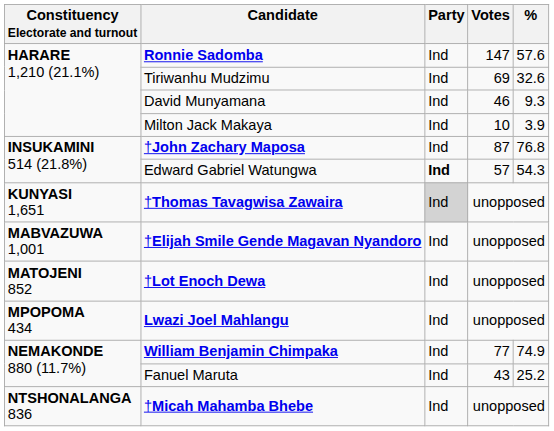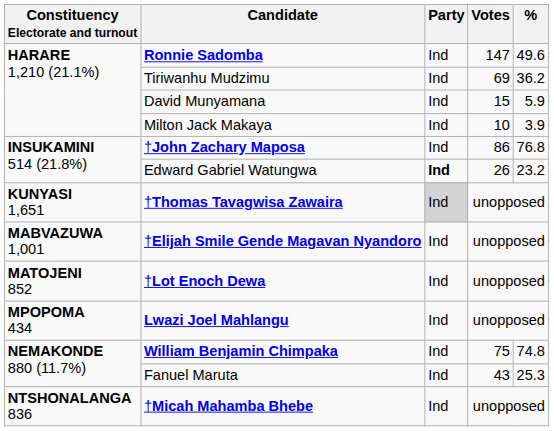 <table class="wikitable">
 <tr>
 <th align="left">Constituency<br><small>Electorate and turnout</small></th>
 <th align="center" valign="top">Candidate</th>
 <th align="center" valign="top">Party</th>
 <th align="center" valign="top">Votes</th>
 <th align="center" valign="top">%</th>
 </tr>
 <tr>
 <td valign="top" rowspan="4"><strong>HARARE</strong><br>1,210 (21.1%)</td>
 <td align="left"><strong><a href='#'>Ronnie Sadomba</a></strong></td>
 <td align="left">Ind</td>
 <td align="right">147</td>
-<td align="right">57.6</td>
+<td align="right">49.6</td>
 </tr>
 <tr>
 <td align="left">Tiriwanhu Mudzimu</td>
 <td align="left">Ind</td>
 <td align="right">69</td>
-<td align="right">32.6</td>
+<td align="right">36.2</td>
 </tr>
 <tr>
 <td align="left">David Munyamana</td>
 <td align="left">Ind</td>
-<td align="right">46</td>
-<td align="right">9.3</td>
+<td align="right">15</td>
+<td align="right">5.9</td>
 </tr>
 <tr>
 <td align="left">Milton Jack Makaya</td>
 <td align="left">Ind</td>
 <td align="right">10</td>
 <td align="right">3.9</td>
 </tr>
 <tr>
 <td valign="top" rowspan="2"><strong>INSUKAMINI</strong><br>514 (21.8%)</td>
 <td align="left"><a href='#'>†</a><strong><a href='#'>John Zachary Maposa</a></strong></td>
 <td align="left">Ind</td>
-<td align="right">87</td>
+<td align="right">86</td>
 <td align="right">76.8</td>
 </tr>
 <tr>
 <td align="left">Edward Gabriel Watungwa</td>
 <td align="left"><strong>Ind</strong></td>
-<td align="right">57</td>
-<td align="right">54.3</td>
+<td align="right">26</td>
+<td align="right">23.2</td>
 </tr>
 <tr>
 <td valign="top"><strong>KUNYASI</strong><br>1,651</td>
 <td align="left"><a href='#'>†</a><strong><a href='#'>Thomas Tavagwisa Zawaira</a></strong></td>
 <td align="left" style="background: lightgrey;">Ind</td>
 <td align="right" colspan=2>unopposed</td>
 </tr>
 <tr>
 <td valign="top"><strong>MABVAZUWA</strong><br>1,001</td>
 <td align="left"><a href='#'>†</a><strong><a href='#'>Elijah Smile Gende Magavan Nyandoro</a></strong></td>
 <td align="left">Ind</td>
 <td align="right" colspan=2>unopposed</td>
 </tr>
 <tr>
 <td valign="top"><strong>MATOJENI</strong><br>852</td>
 <td align="left"><a href='#'>†</a><strong><a href='#'>Lot Enoch Dewa</a></strong></td>
 <td align="left">Ind</td>
 <td align="right" colspan=2>unopposed</td>
 </tr>
 <tr>
 <td valign="top"><strong>MPOPOMA</strong><br>434</td>
 <td align="left"><strong><a href='#'>Lwazi Joel Mahlangu</a></strong></td>
 <td align="left">Ind</td>
 <td align="right" colspan=2>unopposed</td>
 </tr>
 <tr>
 <td valign="top" rowspan="2"><strong>NEMAKONDE</strong><br>880 (11.7%)</td>
 <td align="left"><strong><a href='#'>William Benjamin Chimpaka</a></strong></td>
 <td align="left">Ind</td>
-<td align="right">77</td>
-<td align="right">74.9</td>
+<td align="right">75</td>
+<td align="right">74.8</td>
 </tr>
 <tr>
 <td align="left">Fanuel Maruta</td>
 <td align="left">Ind</td>
 <td align="right">43</td>
-<td align="right">25.2</td>
+<td align="right">25.3</td>
 </tr>
 <tr>
 <td valign="top"><strong>NTSHONALANGA</strong><br>836</td>
 <td align="left"><a href='#'>†</a><strong><a href='#'>Micah Mahamba Bhebe</a></strong></td>
 <td align="left">Ind</td>
 <td align="right" colspan=2>unopposed</td>
 </tr>
 </table>
